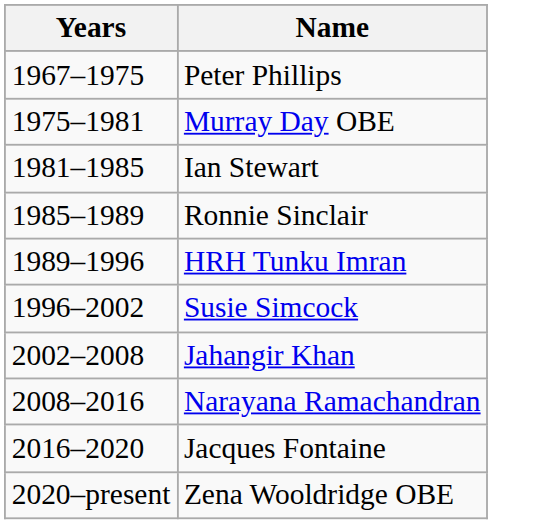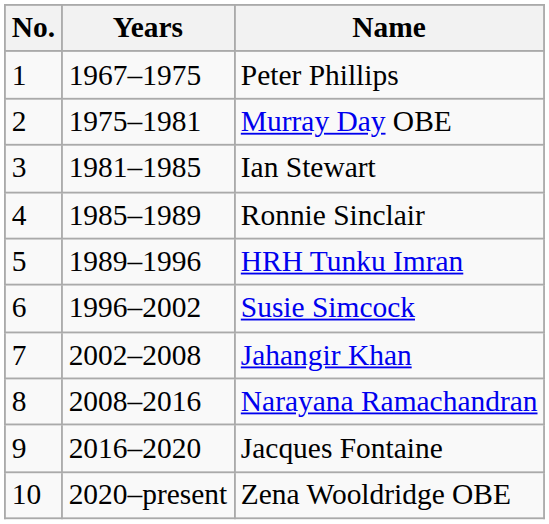 <table class="wikitable">
 <tr>
+<th>No.</th>
 <th>Years</th>
 <th>Name</th>
 </tr>
 <tr>
+<td>1</td>
 <td>1967–1975</td>
 <td> Peter Phillips</td>
 </tr>
 <tr>
+<td>2</td>
 <td>1975–1981</td>
 <td> <a href='#'>Murray Day</a> OBE</td>
 </tr>
 <tr>
+<td>3</td>
 <td>1981–1985</td>
 <td> Ian Stewart</td>
 </tr>
 <tr>
+<td>4</td>
 <td>1985–1989</td>
 <td> Ronnie Sinclair</td>
 </tr>
 <tr>
+<td>5</td>
 <td>1989–1996</td>
 <td> <a href='#'>HRH Tunku Imran</a></td>
 </tr>
 <tr>
+<td>6</td>
 <td>1996–2002</td>
 <td> <a href='#'>Susie Simcock</a></td>
 </tr>
 <tr>
+<td>7</td>
 <td>2002–2008</td>
 <td> <a href='#'>Jahangir Khan</a></td>
 </tr>
 <tr>
+<td>8</td>
 <td>2008–2016</td>
 <td> <a href='#'>Narayana Ramachandran</a></td>
 </tr>
 <tr>
+<td>9</td>
 <td>2016–2020</td>
 <td> Jacques Fontaine</td>
 </tr>
 <tr>
+<td>10</td>
 <td>2020–present</td>
 <td> Zena Wooldridge OBE</td>
 </tr>
 </table>
